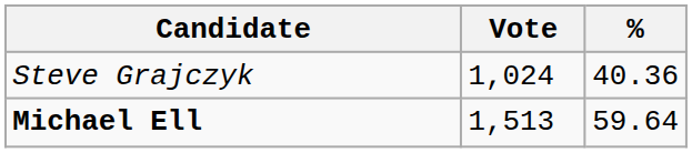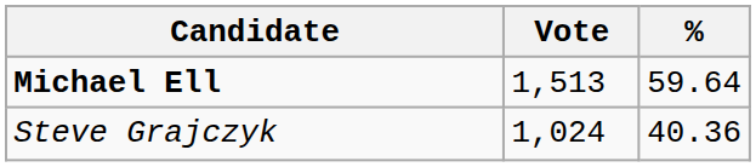 <table class="wikitable">
 <tr>
 <th bgcolor="#DDDDFF" width="200px">Candidate</th>
 <th bgcolor="#DDDDFF" width="50px">Vote</th>
 <th bgcolor="#DDDDFF" width="30px">%</th>
 </tr>
 <tr>
+<td><strong>Michael Ell</strong></td>
+<td>1,513</td>
+<td>59.64</td>
+</tr>
+<tr>
 <td><em>Steve Grajczyk</em></td>
 <td>1,024</td>
 <td>40.36</td>
 </tr>
-<tr>
-<td><strong>Michael Ell</strong></td>
-<td>1,513</td>
-<td>59.64</td>
-</tr>
 </table>
